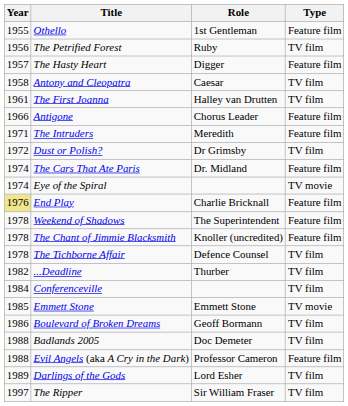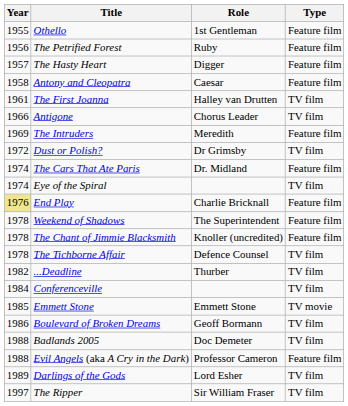 <table class="wikitable">
 <tr>
 <th>Year</th>
 <th>Title</th>
 <th>Role</th>
 <th>Type</th>
 </tr>
 <tr>
 <td>1955</td>
 <td><em><a href='#'>Othello</a></em></td>
 <td>1st Gentleman</td>
 <td>Feature film</td>
 </tr>
 <tr>
 <td>1956</td>
 <td><em>The Petrified Forest</em></td>
 <td>Ruby</td>
-<td>TV film</td>
+<td>Feature film</td>
 </tr>
 <tr>
 <td>1957</td>
 <td><em>The Hasty Heart</em></td>
 <td>Digger</td>
 <td>Feature film</td>
 </tr>
 <tr>
 <td>1958</td>
 <td><em><a href='#'>Antony and Cleopatra</a></em></td>
 <td>Caesar</td>
-<td>TV film</td>
+<td>Feature film</td>
 </tr>
 <tr>
 <td>1961</td>
 <td><em><a href='#'>The First Joanna</a></em></td>
 <td>Halley van Drutten</td>
 <td>TV film</td>
 </tr>
 <tr>
 <td>1966</td>
 <td><em><a href='#'>Antigone</a></em></td>
 <td>Chorus Leader</td>
-<td>Feature film</td>
+<td>TV film</td>
 </tr>
 <tr>
-<td>1971</td>
+<td>1969</td>
 <td><em><a href='#'>The Intruders</a></em></td>
 <td>Meredith</td>
 <td>Feature film</td>
 </tr>
 <tr>
 <td>1972</td>
 <td><em><a href='#'>Dust or Polish?</a></em></td>
 <td>Dr Grimsby</td>
 <td>TV film</td>
 </tr>
 <tr>
 <td>1974</td>
 <td><em><a href='#'>The Cars That Ate Paris</a></em></td>
 <td>Dr. Midland</td>
 <td>Feature film</td>
 </tr>
 <tr>
 <td>1974</td>
 <td><em>Eye of the Spiral</em></td>
 <td></td>
-<td>TV movie</td>
+<td>TV film</td>
 </tr>
 <tr>
 <td style="background: khaki;">1976</td>
 <td><em><a href='#'>End Play</a></em></td>
 <td>Charlie Bricknall</td>
 <td>Feature film</td>
 </tr>
 <tr>
 <td>1978</td>
 <td><em><a href='#'>Weekend of Shadows</a></em></td>
 <td>The Superintendent</td>
 <td>Feature film</td>
 </tr>
 <tr>
 <td>1978</td>
 <td><em><a href='#'>The Chant of Jimmie Blacksmith</a></em></td>
 <td>Knoller (uncredited)</td>
 <td>Feature film</td>
 </tr>
 <tr>
 <td>1978</td>
 <td><em><a href='#'>The Tichborne Affair</a></em></td>
 <td>Defence Counsel</td>
 <td>TV film</td>
 </tr>
 <tr>
 <td>1982</td>
 <td><em><a href='#'>...Deadline</a></em></td>
 <td>Thurber</td>
 <td>TV film</td>
 </tr>
 <tr>
 <td>1984</td>
 <td><em><a href='#'>Conferenceville</a></em></td>
 <td></td>
 <td>TV film</td>
 </tr>
 <tr>
 <td>1985</td>
 <td><em><a href='#'>Emmett Stone</a></em></td>
 <td>Emmett Stone</td>
 <td>TV movie</td>
 </tr>
 <tr>
 <td>1986</td>
 <td><em><a href='#'>Boulevard of Broken Dreams</a></em></td>
 <td>Geoff Bormann</td>
 <td>TV film</td>
 </tr>
 <tr>
 <td>1988</td>
 <td><em>Badlands 2005</em></td>
 <td>Doc Demeter</td>
 <td>TV film</td>
 </tr>
 <tr>
 <td>1988</td>
 <td><em><a href='#'>Evil Angels</a></em> (aka <em>A Cry in the Dark</em>)</td>
 <td>Professor Cameron</td>
 <td>Feature film</td>
 </tr>
 <tr>
 <td>1989</td>
 <td><em><a href='#'>Darlings of the Gods</a></em></td>
 <td>Lord Esher</td>
 <td>TV film</td>
 </tr>
 <tr>
 <td>1997</td>
 <td><em>The Ripper</em></td>
 <td>Sir William Fraser</td>
 <td>TV film</td>
 </tr>
 </table>
